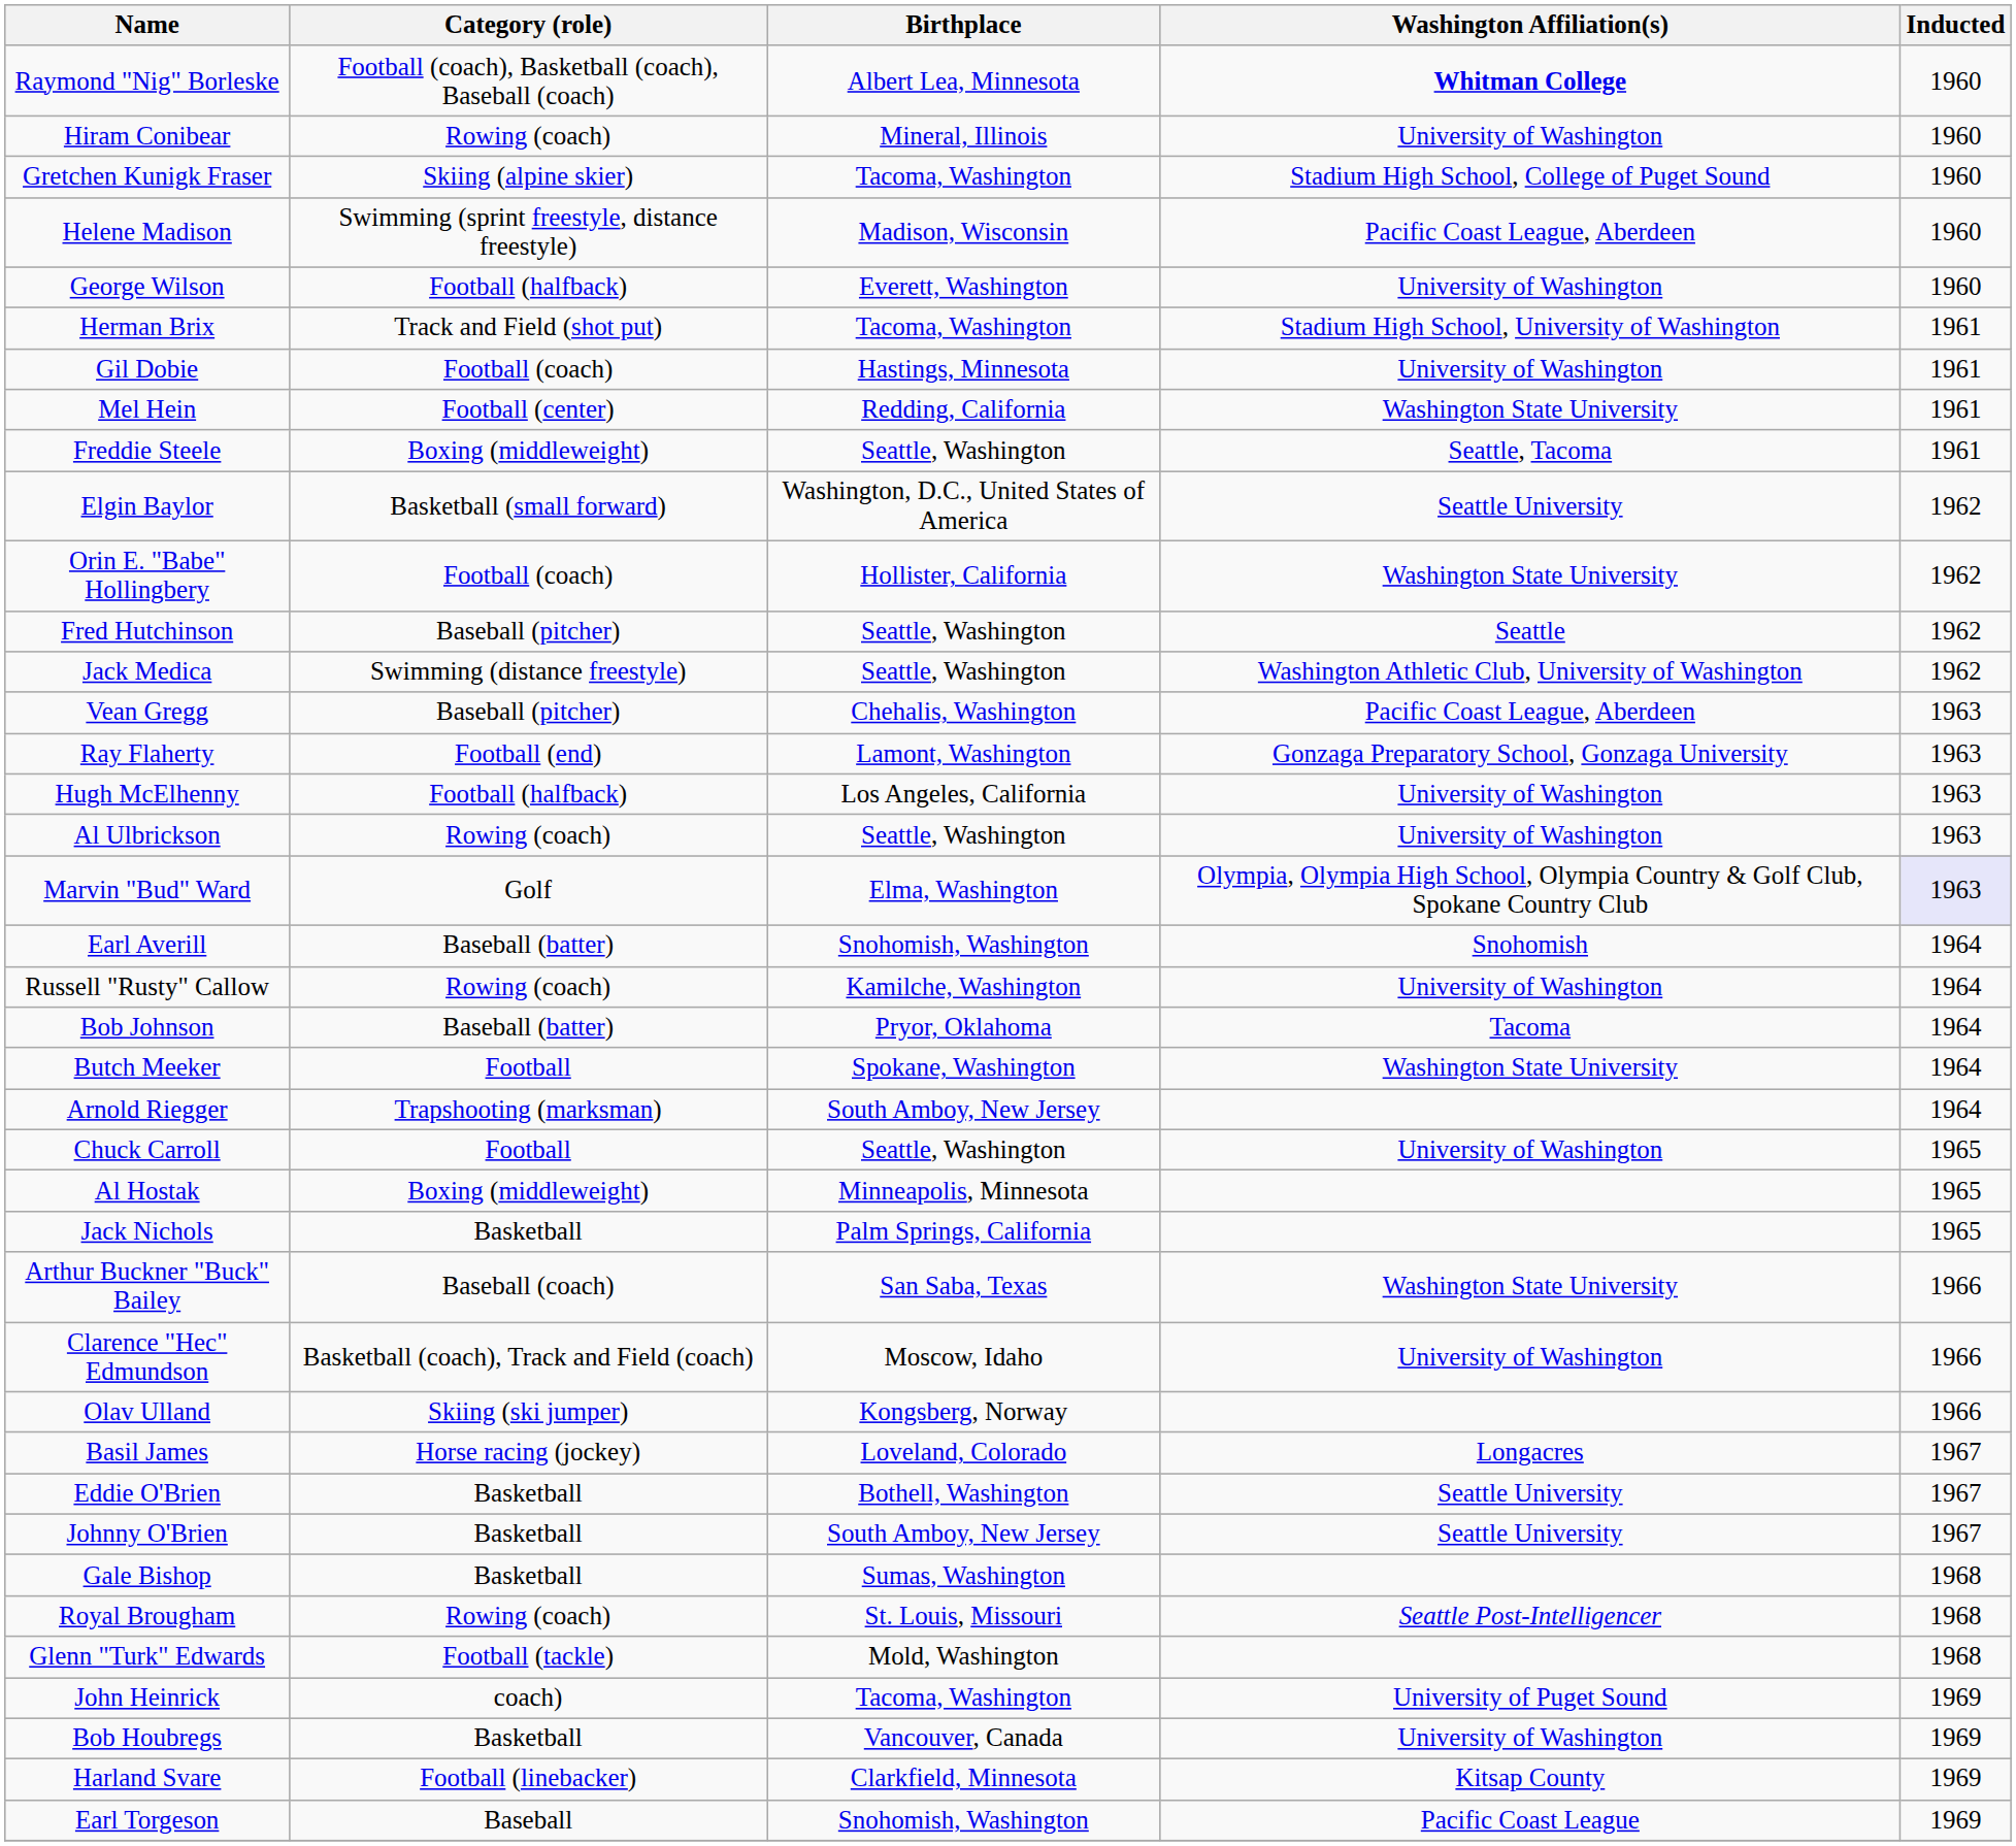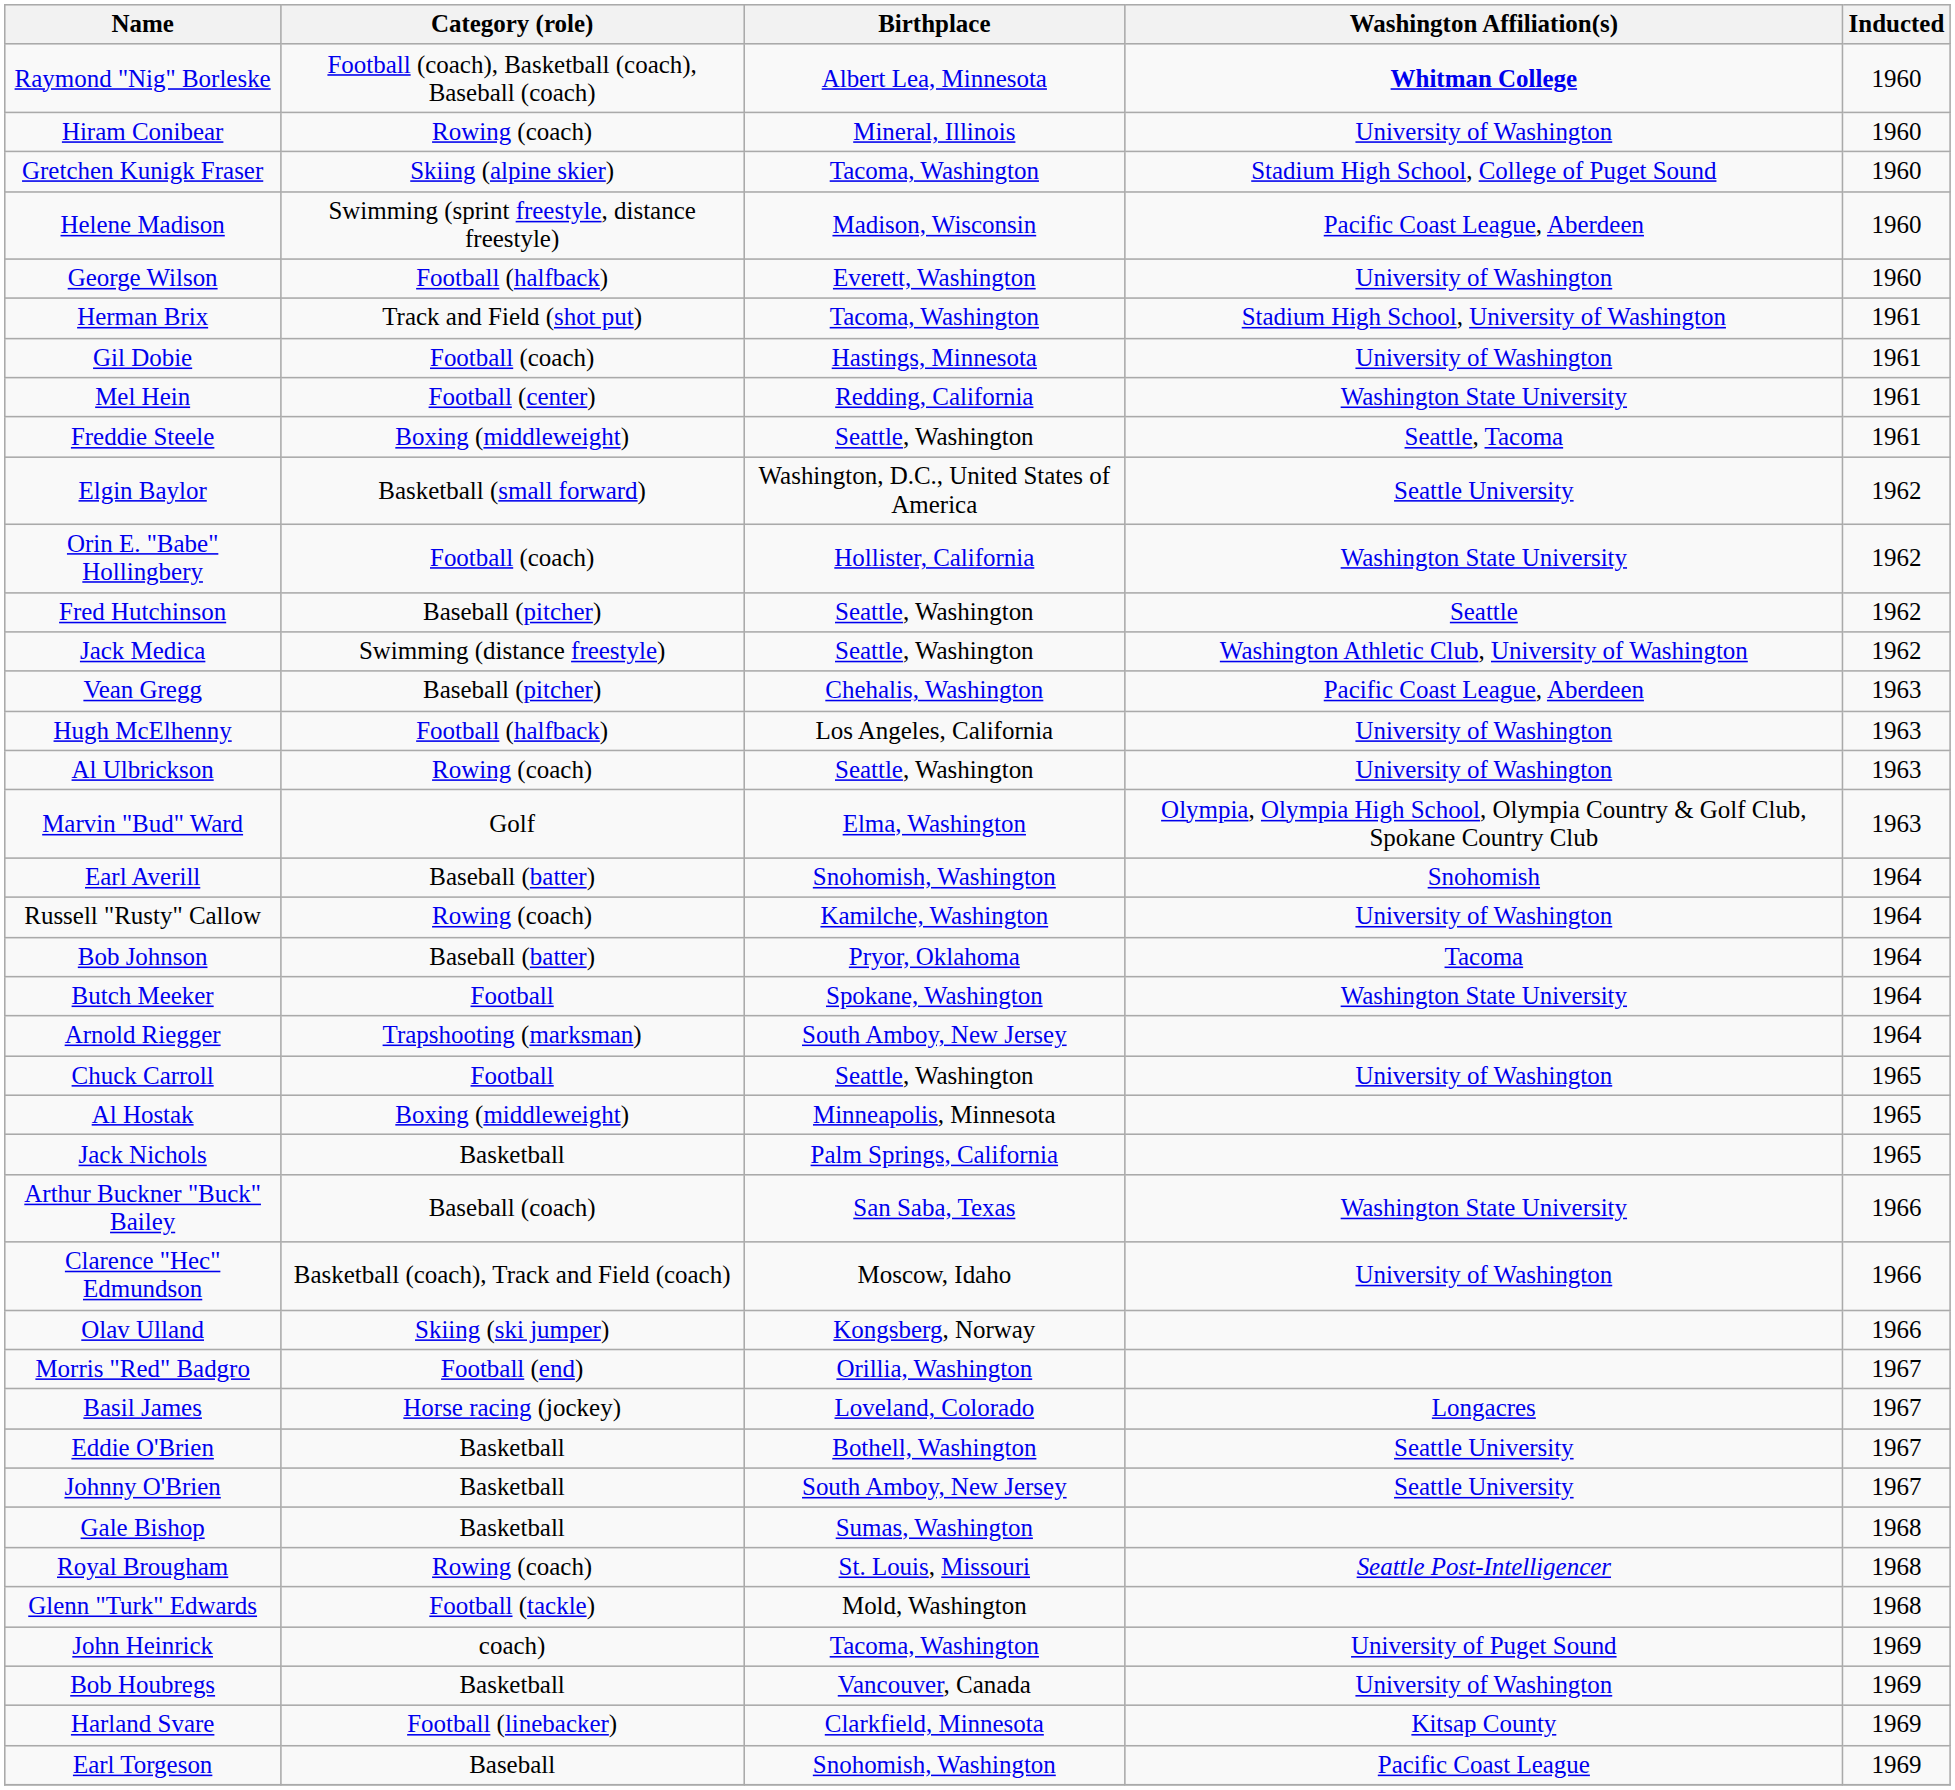 <table class="wikitable sortable" style="text-align:center;">
 <tr>
 <th>Name</th>
 <th>Category (role)</th>
 <th>Birthplace</th>
 <th>Washington Affiliation(s)</th>
 <th>Inducted</th>
 </tr>
 <tr>
 <td><a href='#'>Raymond "Nig" Borleske</a></td>
 <td><a href='#'>Football</a> (coach), Basketball (coach), Baseball (coach)</td>
 <td><a href='#'>Albert Lea, Minnesota</a></td>
 <td><strong><a href='#'>Whitman College</a></strong></td>
 <td>1960</td>
 </tr>
 <tr>
 <td><a href='#'>Hiram Conibear</a></td>
 <td><a href='#'>Rowing</a> (coach)</td>
 <td><a href='#'>Mineral, Illinois</a></td>
 <td><a href='#'>University of Washington</a></td>
 <td>1960</td>
 </tr>
 <tr>
 <td><a href='#'>Gretchen Kunigk Fraser</a></td>
 <td><a href='#'>Skiing</a> (<a href='#'>alpine skier</a>)</td>
 <td><a href='#'>Tacoma, Washington</a></td>
 <td><a href='#'>Stadium High School</a>, <a href='#'>College of Puget Sound</a></td>
 <td>1960</td>
 </tr>
 <tr>
 <td><a href='#'>Helene Madison</a></td>
 <td>Swimming (sprint <a href='#'>freestyle</a>, distance freestyle)</td>
 <td><a href='#'>Madison, Wisconsin</a></td>
 <td><a href='#'>Pacific Coast League</a>, <a href='#'>Aberdeen</a></td>
 <td>1960</td>
 </tr>
 <tr>
 <td><a href='#'>George Wilson</a></td>
 <td><a href='#'>Football</a> (<a href='#'>halfback</a>)</td>
 <td><a href='#'>Everett, Washington</a></td>
 <td><a href='#'>University of Washington</a></td>
 <td>1960</td>
 </tr>
 <tr>
 <td><a href='#'>Herman Brix</a></td>
 <td>Track and Field (<a href='#'>shot put</a>)</td>
 <td><a href='#'>Tacoma, Washington</a></td>
 <td><a href='#'>Stadium High School</a>, <a href='#'>University of Washington</a></td>
 <td>1961</td>
 </tr>
 <tr>
 <td><a href='#'>Gil Dobie</a></td>
 <td><a href='#'>Football</a> (coach)</td>
 <td><a href='#'>Hastings, Minnesota</a></td>
 <td><a href='#'>University of Washington</a></td>
 <td>1961</td>
 </tr>
 <tr>
 <td><a href='#'>Mel Hein</a></td>
 <td><a href='#'>Football</a> (<a href='#'>center</a>)</td>
 <td><a href='#'>Redding, California</a></td>
 <td><a href='#'>Washington State University</a></td>
 <td>1961</td>
 </tr>
 <tr>
 <td><a href='#'>Freddie Steele</a></td>
 <td><a href='#'>Boxing</a> (<a href='#'>middleweight</a>)</td>
 <td><a href='#'>Seattle</a>, Washington</td>
 <td><a href='#'>Seattle</a>, <a href='#'>Tacoma</a></td>
 <td>1961</td>
 </tr>
 <tr>
 <td><a href='#'>Elgin Baylor</a></td>
 <td>Basketball (<a href='#'>small forward</a>)</td>
 <td>Washington, D.C., United States of America</td>
 <td><a href='#'>Seattle University</a></td>
 <td>1962</td>
 </tr>
 <tr>
 <td><a href='#'>Orin E. "Babe" Hollingbery</a></td>
 <td><a href='#'>Football</a> (coach)</td>
 <td><a href='#'>Hollister, California</a></td>
 <td><a href='#'>Washington State University</a></td>
 <td>1962</td>
 </tr>
 <tr>
 <td><a href='#'>Fred Hutchinson</a></td>
 <td>Baseball (<a href='#'>pitcher</a>)</td>
 <td><a href='#'>Seattle</a>, Washington</td>
 <td><a href='#'>Seattle</a></td>
 <td>1962</td>
 </tr>
 <tr>
 <td><a href='#'>Jack Medica</a></td>
 <td>Swimming (distance <a href='#'>freestyle</a>)</td>
 <td><a href='#'>Seattle</a>, Washington</td>
 <td><a href='#'>Washington Athletic Club</a>, <a href='#'>University of Washington</a></td>
 <td>1962</td>
 </tr>
 <tr>
 <td><a href='#'>Vean Gregg</a></td>
 <td>Baseball (<a href='#'>pitcher</a>)</td>
 <td><a href='#'>Chehalis, Washington</a></td>
 <td><a href='#'>Pacific Coast League</a>, <a href='#'>Aberdeen</a></td>
 <td>1963</td>
 </tr>
 <tr>
-<td><a href='#'>Ray Flaherty</a></td>
-<td><a href='#'>Football</a> (<a href='#'>end</a>)</td>
-<td><a href='#'>Lamont, Washington</a></td>
-<td><a href='#'>Gonzaga Preparatory School</a>, <a href='#'>Gonzaga University</a></td>
-<td>1963</td>
-</tr>
-<tr>
 <td><a href='#'>Hugh McElhenny</a></td>
 <td><a href='#'>Football</a> (<a href='#'>halfback</a>)</td>
 <td>Los Angeles, California</td>
 <td><a href='#'>University of Washington</a></td>
 <td>1963</td>
 </tr>
 <tr>
 <td><a href='#'>Al Ulbrickson</a></td>
 <td><a href='#'>Rowing</a> (coach)</td>
 <td><a href='#'>Seattle</a>, Washington</td>
 <td><a href='#'>University of Washington</a></td>
 <td>1963</td>
 </tr>
 <tr>
 <td><a href='#'>Marvin "Bud" Ward</a></td>
 <td>Golf</td>
 <td><a href='#'>Elma, Washington</a></td>
 <td><a href='#'>Olympia</a>, <a href='#'>Olympia High School</a>, Olympia Country & Golf Club, Spokane Country Club</td>
-<td style="background: lavender;">1963</td>
+<td>1963</td>
 </tr>
 <tr>
 <td><a href='#'>Earl Averill</a></td>
 <td>Baseball (<a href='#'>batter</a>)</td>
 <td><a href='#'>Snohomish, Washington</a></td>
 <td><a href='#'>Snohomish</a></td>
 <td>1964</td>
 </tr>
 <tr>
 <td>Russell "Rusty" Callow</td>
 <td><a href='#'>Rowing</a> (coach)</td>
 <td><a href='#'>Kamilche, Washington</a></td>
 <td><a href='#'>University of Washington</a></td>
 <td>1964</td>
 </tr>
 <tr>
 <td><a href='#'>Bob Johnson</a></td>
 <td>Baseball (<a href='#'>batter</a>)</td>
 <td><a href='#'>Pryor, Oklahoma</a></td>
 <td><a href='#'>Tacoma</a></td>
 <td>1964</td>
 </tr>
 <tr>
 <td><a href='#'>Butch Meeker</a></td>
 <td><a href='#'>Football</a></td>
 <td><a href='#'>Spokane, Washington</a></td>
 <td><a href='#'>Washington State University</a></td>
 <td>1964</td>
 </tr>
 <tr>
 <td><a href='#'>Arnold Riegger</a></td>
 <td><a href='#'>Trapshooting</a> (<a href='#'>marksman</a>)</td>
 <td><a href='#'>South Amboy, New Jersey</a></td>
 <td></td>
 <td>1964</td>
 </tr>
 <tr>
 <td><a href='#'>Chuck Carroll</a></td>
 <td><a href='#'>Football</a></td>
 <td><a href='#'>Seattle</a>, Washington</td>
 <td><a href='#'>University of Washington</a></td>
 <td>1965</td>
 </tr>
 <tr>
 <td><a href='#'>Al Hostak</a></td>
 <td><a href='#'>Boxing</a> (<a href='#'>middleweight</a>)</td>
 <td><a href='#'>Minneapolis</a>, Minnesota</td>
 <td></td>
 <td>1965</td>
 </tr>
 <tr>
 <td><a href='#'>Jack Nichols</a></td>
 <td>Basketball</td>
 <td><a href='#'>Palm Springs, California</a></td>
 <td></td>
 <td>1965</td>
 </tr>
 <tr>
 <td><a href='#'>Arthur Buckner "Buck" Bailey</a></td>
 <td>Baseball (coach)</td>
 <td><a href='#'>San Saba, Texas</a></td>
 <td><a href='#'>Washington State University</a></td>
 <td>1966</td>
 </tr>
 <tr>
 <td><a href='#'>Clarence "Hec" Edmundson</a></td>
 <td>Basketball (coach), Track and Field (coach)</td>
 <td>Moscow, Idaho</td>
 <td><a href='#'>University of Washington</a></td>
 <td>1966</td>
 </tr>
 <tr>
 <td><a href='#'>Olav Ulland</a></td>
 <td><a href='#'>Skiing</a> (<a href='#'>ski jumper</a>)</td>
 <td><a href='#'>Kongsberg</a>, Norway</td>
 <td></td>
 <td>1966</td>
 </tr>
 <tr>
+<td><a href='#'>Morris "Red" Badgro</a></td>
+<td><a href='#'>Football</a> (<a href='#'>end</a>)</td>
+<td><a href='#'>Orillia, Washington</a></td>
+<td></td>
+<td>1967</td>
+</tr>
+<tr>
 <td><a href='#'>Basil James</a></td>
 <td><a href='#'>Horse racing</a> (jockey)</td>
 <td><a href='#'>Loveland, Colorado</a></td>
 <td><a href='#'>Longacres</a></td>
 <td>1967</td>
 </tr>
 <tr>
 <td><a href='#'>Eddie O'Brien</a></td>
 <td>Basketball</td>
 <td><a href='#'>Bothell, Washington</a></td>
 <td><a href='#'>Seattle University</a></td>
 <td>1967</td>
 </tr>
 <tr>
 <td><a href='#'>Johnny O'Brien</a></td>
 <td>Basketball</td>
 <td><a href='#'>South Amboy, New Jersey</a></td>
 <td><a href='#'>Seattle University</a></td>
 <td>1967</td>
 </tr>
 <tr>
 <td><a href='#'>Gale Bishop</a></td>
 <td>Basketball</td>
 <td><a href='#'>Sumas, Washington</a></td>
 <td></td>
 <td>1968</td>
 </tr>
 <tr>
 <td><a href='#'>Royal Brougham</a></td>
 <td><a href='#'>Rowing</a> (coach)</td>
 <td><a href='#'>St. Louis</a>, <a href='#'>Missouri</a></td>
 <td><em><a href='#'>Seattle Post-Intelligencer</a></em></td>
 <td>1968</td>
 </tr>
 <tr>
 <td><a href='#'>Glenn "Turk" Edwards</a></td>
 <td><a href='#'>Football</a> (<a href='#'>tackle</a>)</td>
 <td>Mold, Washington</td>
 <td></td>
 <td>1968</td>
 </tr>
 <tr>
 <td><a href='#'>John Heinrick</a></td>
 <td>coach)</td>
 <td><a href='#'>Tacoma, Washington</a></td>
 <td><a href='#'>University of Puget Sound</a></td>
 <td>1969</td>
 </tr>
 <tr>
 <td><a href='#'>Bob Houbregs</a></td>
 <td>Basketball</td>
 <td><a href='#'>Vancouver</a>, Canada</td>
 <td><a href='#'>University of Washington</a></td>
 <td>1969</td>
 </tr>
 <tr>
 <td><a href='#'>Harland Svare</a></td>
 <td><a href='#'>Football</a> (<a href='#'>linebacker</a>)</td>
 <td><a href='#'>Clarkfield, Minnesota</a></td>
 <td><a href='#'>Kitsap County</a></td>
 <td>1969</td>
 </tr>
 <tr>
 <td><a href='#'>Earl Torgeson</a></td>
 <td>Baseball</td>
 <td><a href='#'>Snohomish, Washington</a></td>
 <td><a href='#'>Pacific Coast League</a></td>
 <td>1969</td>
 </tr>
 <tr>
 </tr>
 </table>
